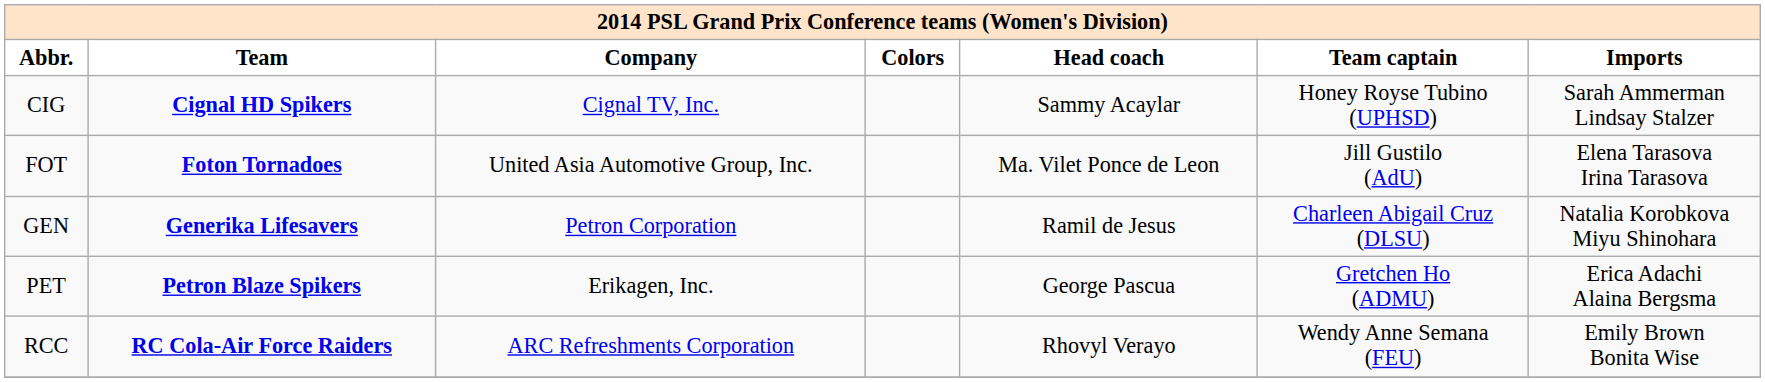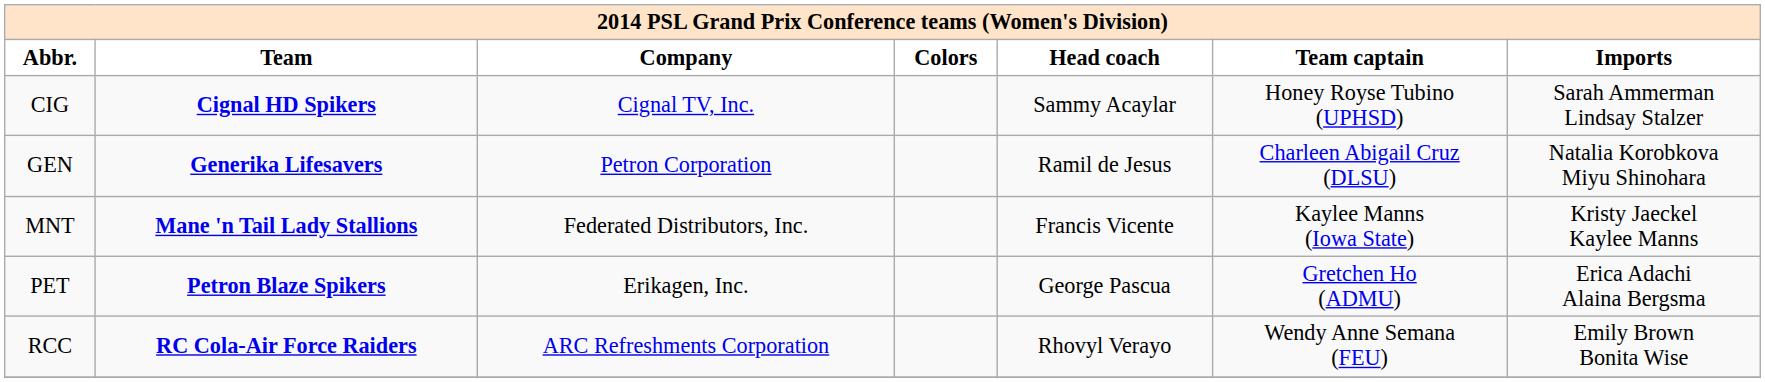 <table class="wikitable" style="width:100%; text-align:left">
 <tr>
 <th style=background:#FFE4C9 colspan=7><span>2014 PSL Grand Prix Conference teams (Women's Division)</span></th>
 </tr>
 <tr>
 <th style="background:white">Abbr.</th>
 <th style="background:white">Team</th>
 <th style="background:white">Company</th>
 <th style="background:white">Colors</th>
 <th style="background:white">Head coach</th>
 <th style="background:white">Team captain</th>
 <th style="background:white">Imports</th>
 </tr>
 <tr>
 <td align=center>CIG</td>
 <td align=center><strong><a href='#'>Cignal HD Spikers</a></strong></td>
 <td align=center><a href='#'>Cignal TV, Inc.</a></td>
 <td align=center> </td>
 <td align=center>Sammy Acaylar</td>
 <td align=center>Honey Royse Tubino<br>(<a href='#'>UPHSD</a>)</td>
 <td align=center>Sarah Ammerman <br>Lindsay Stalzer </td>
 </tr>
 <tr>
-<td align=center>FOT</td>
-<td align=center><strong><a href='#'>Foton Tornadoes</a></strong></td>
-<td align=center>United Asia Automotive Group, Inc.</td>
-<td align=center>  </td>
-<td align=center>Ma. Vilet Ponce de Leon</td>
-<td align=center>Jill Gustilo<br>(<a href='#'>AdU</a>)</td>
-<td align=center>Elena Tarasova <br>Irina Tarasova </td>
-</tr>
-<tr>
 <td align=center>GEN</td>
 <td align=center><strong><a href='#'>Generika Lifesavers</a></strong></td>
 <td align=center><a href='#'>Petron Corporation</a></td>
 <td align=center>  </td>
 <td align=center>Ramil de Jesus</td>
 <td align=center><a href='#'>Charleen Abigail Cruz</a><br>(<a href='#'>DLSU</a>)</td>
 <td align=center>Natalia Korobkova <br>Miyu Shinohara </td>
+</tr>
+<tr>
+<td align=center>MNT</td>
+<td align=center><strong><a href='#'>Mane 'n Tail Lady Stallions</a></strong></td>
+<td align=center>Federated Distributors, Inc.</td>
+<td align=center>  </td>
+<td align=center>Francis Vicente</td>
+<td align=center>Kaylee Manns <br>(<a href='#'>Iowa State</a>)</td>
+<td align=center>Kristy Jaeckel <br>Kaylee Manns </td>
 </tr>
 <tr>
 <td align=center>PET</td>
 <td align=center><strong><a href='#'>Petron Blaze Spikers</a></strong></td>
 <td align=center>Erikagen, Inc.</td>
 <td align=center>  </td>
 <td align=center>George Pascua</td>
 <td align=center><a href='#'>Gretchen Ho</a><br>(<a href='#'>ADMU</a>)</td>
 <td align=center>Erica Adachi <br>Alaina Bergsma </td>
 </tr>
 <tr>
 <td align=center>RCC</td>
 <td align=center><strong><a href='#'>RC Cola-Air Force Raiders</a></strong></td>
 <td align=center><a href='#'>ARC Refreshments Corporation</a></td>
 <td align=center>  </td>
 <td align=center>Rhovyl Verayo</td>
 <td align=center>Wendy Anne Semana<br>(<a href='#'>FEU</a>)</td>
 <td align=center>Emily Brown <br>Bonita Wise </td>
 </tr>
 <tr>
 </tr>
 </table>
